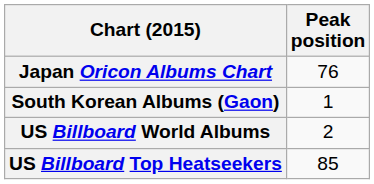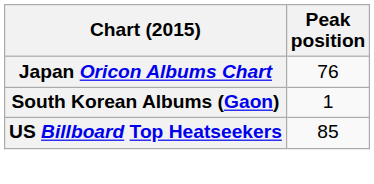 <table class="wikitable sortable plainrowheaders">
 <tr>
 <th>Chart (2015)</th>
 <th>Peak<br>position</th>
 </tr>
 <tr>
 <th scope="row">Japan <em><a href='#'>Oricon Albums Chart</a></em></th>
 <td align="center">76</td>
 </tr>
 <tr>
 <th scope="row">South Korean Albums (<a href='#'>Gaon</a>)</th>
 <td align="center">1</td>
 </tr>
 <tr>
-<th scope="row">US <em><a href='#'>Billboard</a></em> World Albums</th>
-<td align="center">2</td>
-</tr>
-<tr>
 <th scope="row">US <em><a href='#'>Billboard</a></em> <a href='#'>Top Heatseekers</a></th>
 <td align="center">85</td>
 </tr>
 </table>
